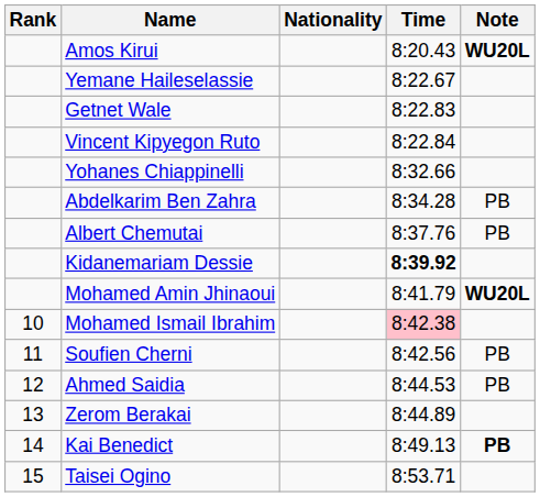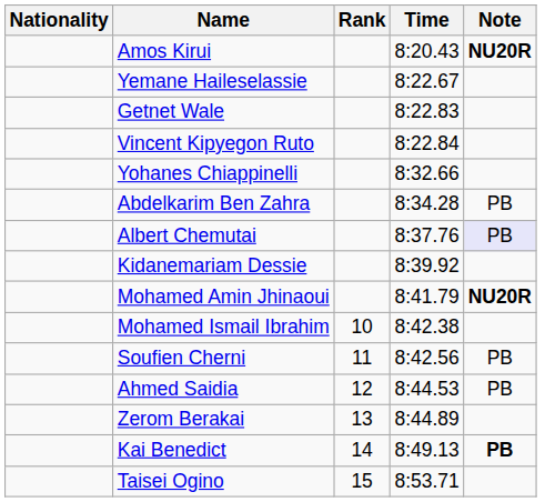 <table class="wikitable sortable" style="text-align:center">
 <tr>
+<th>Nationality</th>
+<th>Name</th>
 <th>Rank</th>
-<th>Name</th>
-<th>Nationality</th>
 <th>Time</th>
 <th>Note</th>
 </tr>
 <tr>
+<td align=left></td>
+<td align=left><a href='#'>Amos Kirui</a></td>
 <td></td>
-<td align=left><a href='#'>Amos Kirui</a></td>
-<td align=left></td>
 <td>8:20.43</td>
-<td><strong>WU20L</strong></td>
+<td><strong>NU20R</strong></td>
 </tr>
 <tr>
+<td align=left></td>
+<td align=left><a href='#'>Yemane Haileselassie</a></td>
 <td></td>
-<td align=left><a href='#'>Yemane Haileselassie</a></td>
-<td align=left></td>
 <td>8:22.67</td>
 <td></td>
 </tr>
 <tr>
+<td align=left></td>
+<td align=left><a href='#'>Getnet Wale</a></td>
 <td></td>
-<td align=left><a href='#'>Getnet Wale</a></td>
-<td align=left></td>
 <td>8:22.83</td>
 <td></td>
 </tr>
 <tr>
+<td align=left></td>
+<td align=left><a href='#'>Vincent Kipyegon Ruto</a></td>
 <td></td>
-<td align=left><a href='#'>Vincent Kipyegon Ruto</a></td>
-<td align=left></td>
 <td>8:22.84</td>
 <td></td>
 </tr>
 <tr>
+<td align=left></td>
+<td align=left><a href='#'>Yohanes Chiappinelli</a></td>
 <td></td>
-<td align=left><a href='#'>Yohanes Chiappinelli</a></td>
-<td align=left></td>
 <td>8:32.66</td>
 <td></td>
 </tr>
 <tr>
+<td align=left></td>
+<td align=left><a href='#'>Abdelkarim Ben Zahra</a></td>
 <td></td>
-<td align=left><a href='#'>Abdelkarim Ben Zahra</a></td>
-<td align=left></td>
 <td>8:34.28</td>
 <td>PB</td>
 </tr>
 <tr>
+<td align=left></td>
+<td align=left><a href='#'>Albert Chemutai</a></td>
 <td></td>
-<td align=left><a href='#'>Albert Chemutai</a></td>
-<td align=left></td>
 <td>8:37.76</td>
-<td>PB</td>
+<td style="background: lavender;">PB</td>
 </tr>
 <tr>
+<td align=left></td>
+<td align=left><a href='#'>Kidanemariam Dessie</a></td>
 <td></td>
-<td align=left><a href='#'>Kidanemariam Dessie</a></td>
-<td align=left></td>
-<td><strong>8:39.92</strong></td>
+<td>8:39.92</td>
 <td></td>
 </tr>
 <tr>
+<td align=left></td>
+<td align=left><a href='#'>Mohamed Amin Jhinaoui</a></td>
 <td></td>
-<td align=left><a href='#'>Mohamed Amin Jhinaoui</a></td>
-<td align=left></td>
 <td>8:41.79</td>
-<td><strong>WU20L</strong></td>
+<td><strong>NU20R</strong></td>
 </tr>
 <tr>
+<td align=left></td>
+<td align=left><a href='#'>Mohamed Ismail Ibrahim</a></td>
 <td>10</td>
-<td align=left><a href='#'>Mohamed Ismail Ibrahim</a></td>
-<td align=left></td>
-<td style="background: pink;">8:42.38</td>
+<td>8:42.38</td>
 <td></td>
 </tr>
 <tr>
+<td align=left></td>
+<td align=left><a href='#'>Soufien Cherni</a></td>
 <td>11</td>
-<td align=left><a href='#'>Soufien Cherni</a></td>
-<td align=left></td>
 <td>8:42.56</td>
 <td>PB</td>
 </tr>
 <tr>
+<td align=left></td>
+<td align=left><a href='#'>Ahmed Saidia</a></td>
 <td>12</td>
-<td align=left><a href='#'>Ahmed Saidia</a></td>
-<td align=left></td>
 <td>8:44.53</td>
 <td>PB</td>
 </tr>
 <tr>
+<td align=left></td>
+<td align=left><a href='#'>Zerom Berakai</a></td>
 <td>13</td>
-<td align=left><a href='#'>Zerom Berakai</a></td>
-<td align=left></td>
 <td>8:44.89</td>
 <td></td>
 </tr>
 <tr>
+<td align=left></td>
+<td align=left><a href='#'>Kai Benedict</a></td>
 <td>14</td>
-<td align=left><a href='#'>Kai Benedict</a></td>
-<td align=left></td>
 <td>8:49.13</td>
 <td><strong>PB</strong></td>
 </tr>
 <tr>
+<td align=left></td>
+<td align=left><a href='#'>Taisei Ogino</a></td>
 <td>15</td>
-<td align=left><a href='#'>Taisei Ogino</a></td>
-<td align=left></td>
 <td>8:53.71</td>
 <td></td>
 </tr>
 </table>
